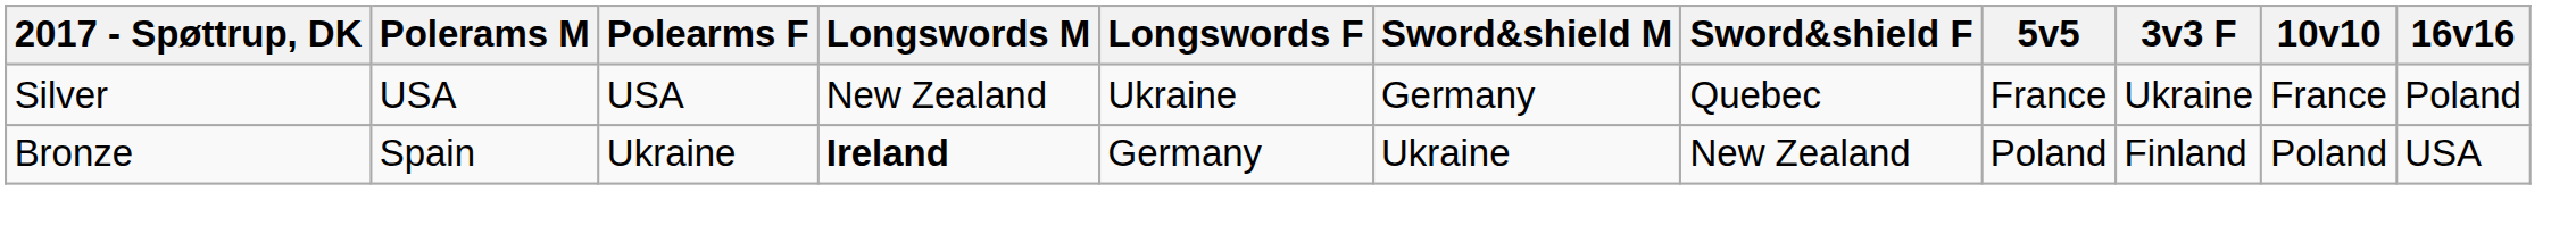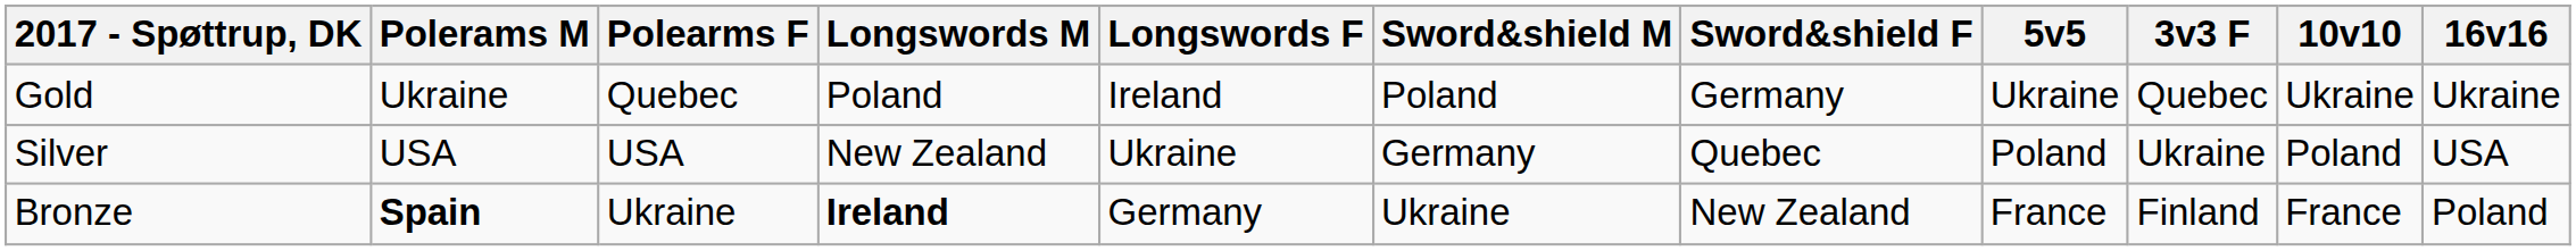 <table class="wikitable">
 <tr>
 <th>2017 - Spøttrup, DK</th>
 <th>Polerams M</th>
 <th>Polearms F</th>
 <th>Longswords M</th>
 <th>Longswords F</th>
 <th>Sword&shield M</th>
 <th>Sword&shield F</th>
 <th>5v5</th>
 <th>3v3 F</th>
 <th>10v10</th>
 <th>16v16</th>
 </tr>
 <tr>
+<td>Gold</td>
+<td>Ukraine</td>
+<td>Quebec</td>
+<td>Poland</td>
+<td>Ireland</td>
+<td>Poland</td>
+<td>Germany</td>
+<td>Ukraine</td>
+<td>Quebec</td>
+<td>Ukraine</td>
+<td>Ukraine</td>
+</tr>
+<tr>
 <td>Silver</td>
 <td>USA</td>
 <td>USA</td>
 <td>New Zealand</td>
 <td>Ukraine</td>
 <td>Germany</td>
 <td>Quebec</td>
-<td>France</td>
+<td>Poland</td>
 <td>Ukraine</td>
-<td>France</td>
 <td>Poland</td>
+<td>USA</td>
 </tr>
 <tr>
 <td>Bronze</td>
-<td>Spain</td>
+<td><strong>Spain</strong></td>
 <td>Ukraine</td>
 <td><strong>Ireland</strong></td>
 <td>Germany</td>
 <td>Ukraine</td>
 <td>New Zealand</td>
+<td>France</td>
+<td>Finland</td>
+<td>France</td>
 <td>Poland</td>
-<td>Finland</td>
-<td>Poland</td>
-<td>USA</td>
 </tr>
 </table>
